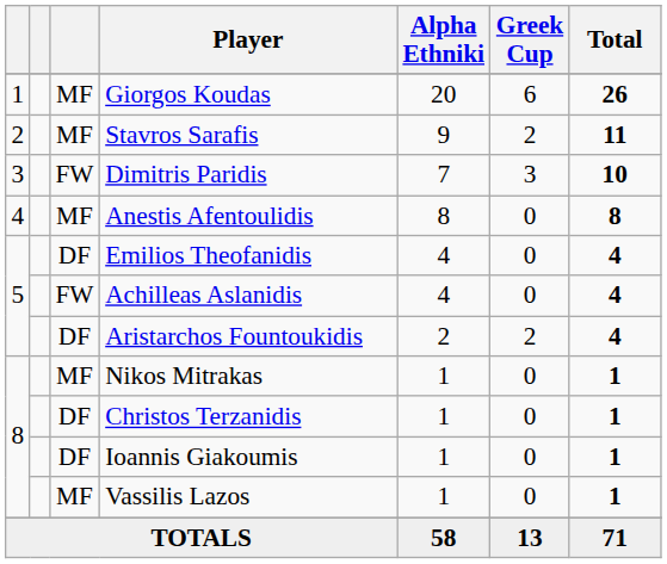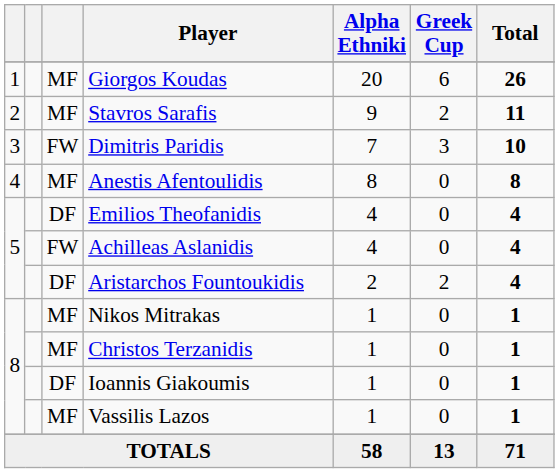 <table class="wikitable sortable" style="text-align:center">
 <tr>
 <th width=5></th>
 <th width=5></th>
 <th width=5></th>
 <th width=180>Player</th>
 <th width=30><a href='#'>Alpha Ethniki</a></th>
 <th width=30><a href='#'>Greek Cup</a></th>
 <th width=50>Total</th>
 </tr>
 <tr>
 </tr>
 <tr>
 <td>1</td>
 <td></td>
 <td>MF</td>
 <td align=left> <a href='#'>Giorgos Koudas</a></td>
 <td>20</td>
 <td>6</td>
 <td><strong>26</strong></td>
 </tr>
 <tr>
 <td>2</td>
 <td></td>
 <td>MF</td>
 <td align=left> <a href='#'>Stavros Sarafis</a></td>
 <td>9</td>
 <td>2</td>
 <td><strong>11</strong></td>
 </tr>
 <tr>
 <td>3</td>
 <td></td>
 <td>FW</td>
 <td align=left> <a href='#'>Dimitris Paridis</a></td>
 <td>7</td>
 <td>3</td>
 <td><strong>10</strong></td>
 </tr>
 <tr>
 <td>4</td>
 <td></td>
 <td>MF</td>
 <td align=left> <a href='#'>Anestis Afentoulidis</a></td>
 <td>8</td>
 <td>0</td>
 <td><strong>8</strong></td>
 </tr>
 <tr>
 <td rowspan=3>5</td>
 <td></td>
 <td>DF</td>
 <td align=left> <a href='#'>Emilios Theofanidis</a></td>
 <td>4</td>
 <td>0</td>
 <td><strong>4</strong></td>
 </tr>
 <tr>
 <td></td>
 <td>FW</td>
 <td align=left> <a href='#'>Achilleas Aslanidis</a></td>
 <td>4</td>
 <td>0</td>
 <td><strong>4</strong></td>
 </tr>
 <tr>
 <td></td>
 <td>DF</td>
 <td align=left> <a href='#'>Aristarchos Fountoukidis</a></td>
 <td>2</td>
 <td>2</td>
 <td><strong>4</strong></td>
 </tr>
 <tr>
 <td rowspan=4>8</td>
 <td></td>
 <td>MF</td>
 <td align=left> Nikos Mitrakas</td>
 <td>1</td>
 <td>0</td>
 <td><strong>1</strong></td>
 </tr>
 <tr>
 <td></td>
-<td>DF</td>
+<td>MF</td>
 <td align=left> <a href='#'>Christos Terzanidis</a></td>
 <td>1</td>
 <td>0</td>
 <td><strong>1</strong></td>
 </tr>
 <tr>
 <td></td>
 <td>DF</td>
 <td align=left> Ioannis Giakoumis</td>
 <td>1</td>
 <td>0</td>
 <td><strong>1</strong></td>
 </tr>
 <tr>
 <td></td>
 <td>MF</td>
 <td align=left> Vassilis Lazos</td>
 <td>1</td>
 <td>0</td>
 <td><strong>1</strong></td>
 </tr>
 <tr>
 </tr>
 <tr bgcolor="#EFEFEF">
 <td colspan=4><strong>TOTALS</strong></td>
 <td><strong>58</strong></td>
 <td><strong>13</strong></td>
 <td><strong>71</strong></td>
 </tr>
 </table>
